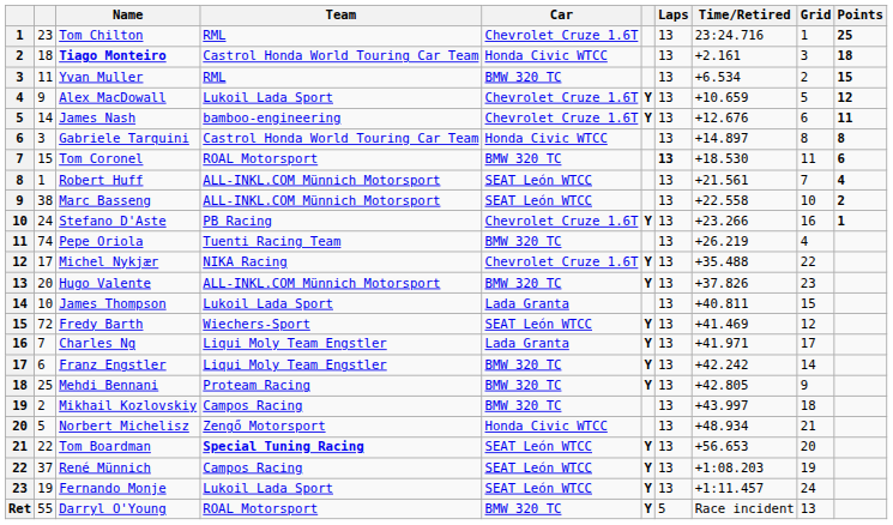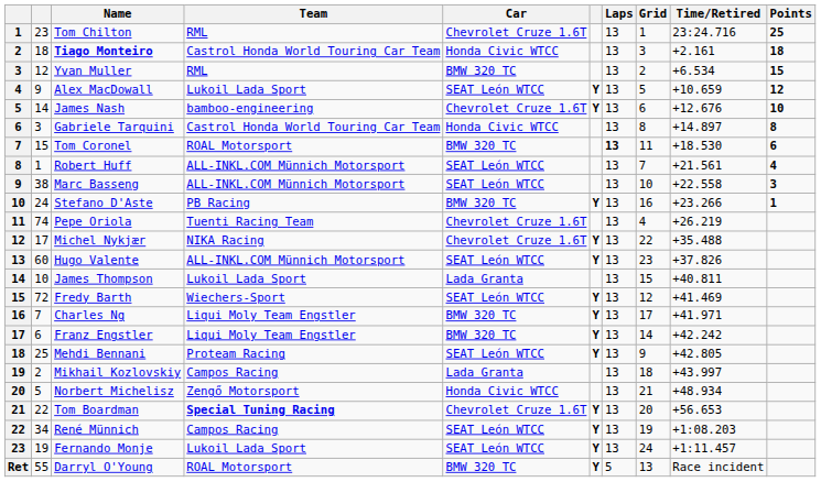 <table class="wikitable sortable" style="font-size: 95%;">
 <tr>
 <th></th>
 <th></th>
 <th>Name</th>
 <th>Team</th>
 <th>Car</th>
 <th></th>
 <th>Laps</th>
+<th>Grid</th>
 <th>Time/Retired</th>
-<th>Grid</th>
 <th>Points</th>
 </tr>
 <tr>
 <th>1</th>
 <td>23</td>
 <td> <a href='#'>Tom Chilton</a></td>
 <td><a href='#'>RML</a></td>
 <td><a href='#'>Chevrolet Cruze 1.6T</a></td>
 <td></td>
 <td>13</td>
+<td>1</td>
 <td>23:24.716</td>
-<td>1</td>
 <td><strong>25</strong></td>
 </tr>
 <tr>
 <th>2</th>
 <td>18</td>
 <td> <strong><a href='#'>Tiago Monteiro</a></strong></td>
 <td><a href='#'>Castrol Honda World Touring Car Team</a></td>
 <td><a href='#'>Honda Civic WTCC</a></td>
 <td></td>
 <td>13</td>
+<td>3</td>
 <td>+2.161</td>
-<td>3</td>
 <td><strong>18</strong></td>
 </tr>
 <tr>
 <th>3</th>
-<td>11</td>
+<td>12</td>
 <td> <a href='#'>Yvan Muller</a></td>
 <td><a href='#'>RML</a></td>
 <td><a href='#'>BMW 320 TC</a></td>
 <td></td>
 <td>13</td>
+<td>2</td>
 <td>+6.534</td>
-<td>2</td>
 <td><strong>15</strong></td>
 </tr>
 <tr>
 <th>4</th>
 <td>9</td>
 <td> <a href='#'>Alex MacDowall</a></td>
 <td><a href='#'>Lukoil Lada Sport</a></td>
-<td><a href='#'>Chevrolet Cruze 1.6T</a></td>
+<td><a href='#'>SEAT León WTCC</a></td>
 <td align=center><strong><span>Y</span></strong></td>
 <td>13</td>
+<td>5</td>
 <td>+10.659</td>
-<td>5</td>
 <td><strong>12</strong></td>
 </tr>
 <tr>
 <th>5</th>
 <td>14</td>
 <td> <a href='#'>James Nash</a></td>
 <td><a href='#'>bamboo-engineering</a></td>
 <td><a href='#'>Chevrolet Cruze 1.6T</a></td>
 <td align=center><strong><span>Y</span></strong></td>
 <td>13</td>
+<td>6</td>
 <td>+12.676</td>
-<td>6</td>
-<td><strong>11</strong></td>
+<td><strong>10</strong></td>
 </tr>
 <tr>
 <th>6</th>
 <td>3</td>
 <td> <a href='#'>Gabriele Tarquini</a></td>
 <td><a href='#'>Castrol Honda World Touring Car Team</a></td>
 <td><a href='#'>Honda Civic WTCC</a></td>
 <td></td>
 <td>13</td>
+<td>8</td>
 <td>+14.897</td>
-<td>8</td>
 <td><strong>8</strong></td>
 </tr>
 <tr>
 <th>7</th>
 <td>15</td>
 <td> <a href='#'>Tom Coronel</a></td>
 <td><a href='#'>ROAL Motorsport</a></td>
 <td><a href='#'>BMW 320 TC</a></td>
 <td></td>
 <td><strong>13</strong></td>
+<td>11</td>
 <td>+18.530</td>
-<td>11</td>
 <td><strong>6</strong></td>
 </tr>
 <tr>
 <th>8</th>
 <td>1</td>
 <td> <a href='#'>Robert Huff</a></td>
 <td><a href='#'>ALL-INKL.COM Münnich Motorsport</a></td>
 <td><a href='#'>SEAT León WTCC</a></td>
 <td></td>
 <td>13</td>
+<td>7</td>
 <td>+21.561</td>
-<td>7</td>
 <td><strong>4</strong></td>
 </tr>
 <tr>
 <th>9</th>
 <td>38</td>
 <td> <a href='#'>Marc Basseng</a></td>
 <td><a href='#'>ALL-INKL.COM Münnich Motorsport</a></td>
 <td><a href='#'>SEAT León WTCC</a></td>
 <td></td>
 <td>13</td>
+<td>10</td>
 <td>+22.558</td>
-<td>10</td>
-<td><strong>2</strong></td>
+<td><strong>3</strong></td>
 </tr>
 <tr>
 <th>10</th>
 <td>24</td>
 <td> <a href='#'>Stefano D'Aste</a></td>
 <td><a href='#'>PB Racing</a></td>
-<td><a href='#'>Chevrolet Cruze 1.6T</a></td>
+<td><a href='#'>BMW 320 TC</a></td>
 <td align=center><strong><span>Y</span></strong></td>
 <td>13</td>
+<td>16</td>
 <td>+23.266</td>
-<td>16</td>
 <td><strong>1</strong></td>
 </tr>
 <tr>
 <th>11</th>
 <td>74</td>
 <td> <a href='#'>Pepe Oriola</a></td>
 <td><a href='#'>Tuenti Racing Team</a></td>
-<td><a href='#'>BMW 320 TC</a></td>
+<td><a href='#'>Chevrolet Cruze 1.6T</a></td>
 <td></td>
 <td>13</td>
+<td>4</td>
 <td>+26.219</td>
-<td>4</td>
 <td></td>
 </tr>
 <tr>
 <th>12</th>
 <td>17</td>
 <td> <a href='#'>Michel Nykjær</a></td>
 <td><a href='#'>NIKA Racing</a></td>
 <td><a href='#'>Chevrolet Cruze 1.6T</a></td>
 <td align=center><strong><span>Y</span></strong></td>
 <td>13</td>
+<td>22</td>
 <td>+35.488</td>
-<td>22</td>
 <td></td>
 </tr>
 <tr>
 <th>13</th>
-<td>20</td>
+<td>60</td>
 <td> <a href='#'>Hugo Valente</a></td>
 <td><a href='#'>ALL-INKL.COM Münnich Motorsport</a></td>
-<td><a href='#'>BMW 320 TC</a></td>
+<td><a href='#'>SEAT León WTCC</a></td>
 <td align=center><strong><span>Y</span></strong></td>
 <td>13</td>
+<td>23</td>
 <td>+37.826</td>
-<td>23</td>
 <td></td>
 </tr>
 <tr>
 <th>14</th>
 <td>10</td>
 <td> <a href='#'>James Thompson</a></td>
 <td><a href='#'>Lukoil Lada Sport</a></td>
 <td><a href='#'>Lada Granta</a></td>
 <td></td>
 <td>13</td>
+<td>15</td>
 <td>+40.811</td>
-<td>15</td>
 <td></td>
 </tr>
 <tr>
 <th>15</th>
 <td>72</td>
 <td> <a href='#'>Fredy Barth</a></td>
 <td><a href='#'>Wiechers-Sport</a></td>
 <td><a href='#'>SEAT León WTCC</a></td>
 <td align=center><strong><span>Y</span></strong></td>
 <td>13</td>
+<td>12</td>
 <td>+41.469</td>
-<td>12</td>
 <td></td>
 </tr>
 <tr>
 <th>16</th>
 <td>7</td>
 <td> <a href='#'>Charles Ng</a></td>
 <td><a href='#'>Liqui Moly Team Engstler</a></td>
-<td><a href='#'>Lada Granta</a></td>
+<td><a href='#'>BMW 320 TC</a></td>
 <td align=center><strong><span>Y</span></strong></td>
 <td>13</td>
+<td>17</td>
 <td>+41.971</td>
-<td>17</td>
 <td></td>
 </tr>
 <tr>
 <th>17</th>
 <td>6</td>
 <td> <a href='#'>Franz Engstler</a></td>
 <td><a href='#'>Liqui Moly Team Engstler</a></td>
 <td><a href='#'>BMW 320 TC</a></td>
 <td align=center><strong><span>Y</span></strong></td>
 <td>13</td>
+<td>14</td>
 <td>+42.242</td>
-<td>14</td>
 <td></td>
 </tr>
 <tr>
 <th>18</th>
 <td>25</td>
 <td> <a href='#'>Mehdi Bennani</a></td>
 <td><a href='#'>Proteam Racing</a></td>
-<td><a href='#'>BMW 320 TC</a></td>
+<td><a href='#'>SEAT León WTCC</a></td>
 <td align=center><strong><span>Y</span></strong></td>
 <td>13</td>
+<td>9</td>
 <td>+42.805</td>
-<td>9</td>
 <td></td>
 </tr>
 <tr>
 <th>19</th>
 <td>2</td>
 <td> <a href='#'>Mikhail Kozlovskiy</a></td>
 <td><a href='#'>Campos Racing</a></td>
-<td><a href='#'>BMW 320 TC</a></td>
+<td><a href='#'>Lada Granta</a></td>
 <td></td>
 <td>13</td>
+<td>18</td>
 <td>+43.997</td>
-<td>18</td>
 <td></td>
 </tr>
 <tr>
 <th>20</th>
 <td>5</td>
 <td> <a href='#'>Norbert Michelisz</a></td>
 <td><a href='#'>Zengő Motorsport</a></td>
 <td><a href='#'>Honda Civic WTCC</a></td>
 <td></td>
 <td>13</td>
+<td>21</td>
 <td>+48.934</td>
-<td>21</td>
 <td></td>
 </tr>
 <tr>
 <th>21</th>
 <td>22</td>
 <td> <a href='#'>Tom Boardman</a></td>
 <td><strong><a href='#'>Special Tuning Racing</a></strong></td>
-<td><a href='#'>SEAT León WTCC</a></td>
+<td><a href='#'>Chevrolet Cruze 1.6T</a></td>
 <td align=center><strong><span>Y</span></strong></td>
 <td>13</td>
+<td>20</td>
 <td>+56.653</td>
-<td>20</td>
 <td></td>
 </tr>
 <tr>
 <th>22</th>
-<td>37</td>
+<td>34</td>
 <td> <a href='#'>René Münnich</a></td>
 <td><a href='#'>Campos Racing</a></td>
 <td><a href='#'>SEAT León WTCC</a></td>
 <td align=center><strong><span>Y</span></strong></td>
 <td>13</td>
+<td>19</td>
 <td>+1:08.203</td>
-<td>19</td>
 <td></td>
 </tr>
 <tr>
 <th>23</th>
 <td>19</td>
 <td> <a href='#'>Fernando Monje</a></td>
 <td><a href='#'>Lukoil Lada Sport</a></td>
 <td><a href='#'>SEAT León WTCC</a></td>
 <td align=center><strong><span>Y</span></strong></td>
 <td>13</td>
+<td>24</td>
 <td>+1:11.457</td>
-<td>24</td>
 <td></td>
 </tr>
 <tr>
 <th>Ret</th>
 <td>55</td>
 <td> <a href='#'>Darryl O'Young</a></td>
 <td><a href='#'>ROAL Motorsport</a></td>
 <td><a href='#'>BMW 320 TC</a></td>
 <td align=center><strong><span>Y</span></strong></td>
 <td>5</td>
+<td>13</td>
 <td>Race incident</td>
-<td>13</td>
 <td></td>
 </tr>
 </table>
